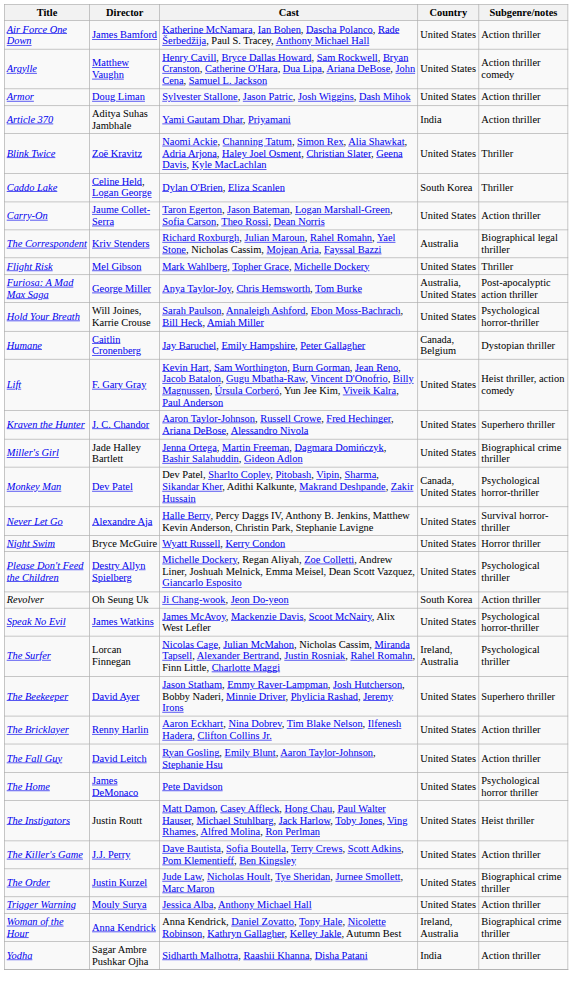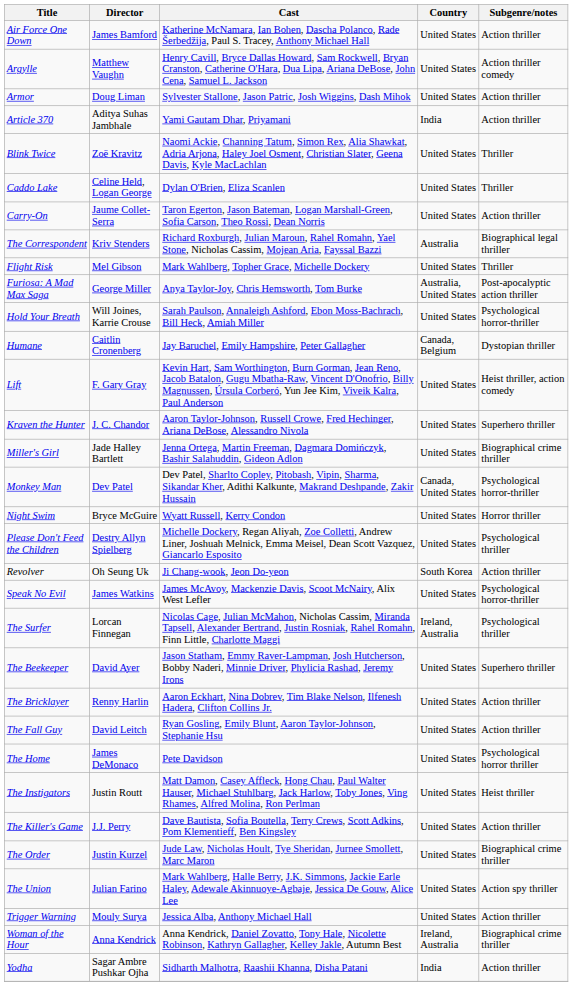 <table class="wikitable sortable">
 <tr>
 <th>Title</th>
 <th>Director</th>
 <th>Cast</th>
 <th>Country</th>
 <th>Subgenre/notes</th>
 </tr>
 <tr>
 <td><em><a href='#'>Air Force One Down</a></em></td>
 <td><a href='#'>James Bamford</a></td>
 <td><a href='#'>Katherine McNamara</a>, <a href='#'>Ian Bohen</a>, <a href='#'>Dascha Polanco</a>, <a href='#'>Rade Šerbedžija</a>, Paul S. Tracey, <a href='#'>Anthony Michael Hall</a></td>
 <td>United States</td>
 <td>Action thriller</td>
 </tr>
 <tr>
 <td><em><a href='#'>Argylle</a></em></td>
 <td><a href='#'>Matthew Vaughn</a></td>
 <td><a href='#'>Henry Cavill</a>, <a href='#'>Bryce Dallas Howard</a>, <a href='#'>Sam Rockwell</a>, <a href='#'>Bryan Cranston</a>, <a href='#'>Catherine O'Hara</a>, <a href='#'>Dua Lipa</a>, <a href='#'>Ariana DeBose</a>, <a href='#'>John Cena</a>, <a href='#'>Samuel L. Jackson</a></td>
 <td>United States</td>
 <td>Action thriller comedy</td>
 </tr>
 <tr>
 <td><em><a href='#'>Armor</a></em></td>
 <td><a href='#'>Doug Liman</a></td>
 <td><a href='#'>Sylvester Stallone</a>, <a href='#'>Jason Patric</a>, <a href='#'>Josh Wiggins</a>, <a href='#'>Dash Mihok</a></td>
 <td>United States</td>
 <td>Action thriller</td>
 </tr>
 <tr>
 <td><em><a href='#'>Article 370</a></em></td>
 <td>Aditya Suhas Jambhale</td>
 <td><a href='#'>Yami Gautam Dhar</a>, <a href='#'>Priyamani</a></td>
 <td>India</td>
 <td>Action thriller</td>
 </tr>
 <tr>
 <td><em><a href='#'>Blink Twice</a></em></td>
 <td><a href='#'>Zoë Kravitz</a></td>
 <td><a href='#'>Naomi Ackie</a>, <a href='#'>Channing Tatum</a>, <a href='#'>Simon Rex</a>, <a href='#'>Alia Shawkat</a>, <a href='#'>Adria Arjona</a>, <a href='#'>Haley Joel Osment</a>, <a href='#'>Christian Slater</a>, <a href='#'>Geena Davis</a>,  <a href='#'>Kyle MacLachlan</a></td>
 <td>United States</td>
 <td>Thriller</td>
 </tr>
 <tr>
 <td><em><a href='#'>Caddo Lake</a></em></td>
 <td><a href='#'>Celine Held</a>,<br><a href='#'>Logan George</a></td>
 <td><a href='#'>Dylan O'Brien</a>, <a href='#'>Eliza Scanlen</a></td>
-<td>South Korea</td>
+<td>United States</td>
 <td>Thriller</td>
 </tr>
 <tr>
 <td><em><a href='#'>Carry-On</a></em></td>
 <td><a href='#'>Jaume Collet-Serra</a></td>
 <td><a href='#'>Taron Egerton</a>, <a href='#'>Jason Bateman</a>, <a href='#'>Logan Marshall-Green</a>, <a href='#'>Sofia Carson</a>, <a href='#'>Theo Rossi</a>, <a href='#'>Dean Norris</a></td>
 <td>United States</td>
 <td>Action thriller</td>
 </tr>
 <tr>
 <td><em><a href='#'>The Correspondent</a></em></td>
 <td><a href='#'>Kriv Stenders</a></td>
 <td><a href='#'>Richard Roxburgh</a>, <a href='#'>Julian Maroun</a>, <a href='#'>Rahel Romahn</a>, <a href='#'>Yael Stone</a>, Nicholas Cassim, <a href='#'>Mojean Aria</a>, <a href='#'>Fayssal Bazzi</a></td>
 <td>Australia</td>
 <td>Biographical legal thriller</td>
 </tr>
 <tr>
 <td><em><a href='#'>Flight Risk</a></em></td>
 <td><a href='#'>Mel Gibson</a></td>
 <td><a href='#'>Mark Wahlberg</a>, <a href='#'>Topher Grace</a>, <a href='#'>Michelle Dockery</a></td>
 <td>United States</td>
 <td>Thriller</td>
 </tr>
 <tr>
 <td><em><a href='#'>Furiosa: A Mad Max Saga</a></em></td>
 <td><a href='#'>George Miller</a></td>
 <td><a href='#'>Anya Taylor-Joy</a>, <a href='#'>Chris Hemsworth</a>, <a href='#'>Tom Burke</a></td>
 <td>Australia, United States</td>
 <td>Post-apocalyptic action thriller</td>
 </tr>
 <tr>
 <td><em><a href='#'>Hold Your Breath</a></em></td>
 <td>Will Joines, Karrie Crouse</td>
 <td><a href='#'>Sarah Paulson</a>, <a href='#'>Annaleigh Ashford</a>, <a href='#'>Ebon Moss-Bachrach</a>, <a href='#'>Bill Heck</a>, <a href='#'>Amiah Miller</a></td>
 <td>United States</td>
 <td>Psychological horror-thriller</td>
 </tr>
 <tr>
 <td><em><a href='#'>Humane</a></em></td>
 <td><a href='#'>Caitlin Cronenberg</a></td>
 <td><a href='#'>Jay Baruchel</a>, <a href='#'>Emily Hampshire</a>, <a href='#'>Peter Gallagher</a></td>
 <td>Canada, Belgium</td>
 <td>Dystopian thriller</td>
 </tr>
 <tr>
 <td><em><a href='#'>Lift</a></em></td>
 <td><a href='#'>F. Gary Gray</a></td>
 <td><a href='#'>Kevin Hart</a>, <a href='#'>Sam Worthington</a>, <a href='#'>Burn Gorman</a>, <a href='#'>Jean Reno</a>, <a href='#'>Jacob Batalon</a>, <a href='#'>Gugu Mbatha-Raw</a>, <a href='#'>Vincent D'Onofrio</a>, <a href='#'>Billy Magnussen</a>, <a href='#'>Úrsula Corberó</a>, Yun Jee Kim, <a href='#'>Viveik Kalra</a>, <a href='#'>Paul Anderson</a></td>
 <td>United States</td>
 <td>Heist thriller, action comedy</td>
 </tr>
 <tr>
 <td><em><a href='#'>Kraven the Hunter</a></em></td>
 <td><a href='#'>J. C. Chandor</a></td>
 <td><a href='#'>Aaron Taylor-Johnson</a>, <a href='#'>Russell Crowe</a>, <a href='#'>Fred Hechinger</a>, <a href='#'>Ariana DeBose</a>, <a href='#'>Alessandro Nivola</a></td>
 <td>United States</td>
 <td>Superhero thriller</td>
 </tr>
 <tr>
 <td><em><a href='#'>Miller's Girl</a></em></td>
 <td>Jade Halley Bartlett</td>
 <td><a href='#'>Jenna Ortega</a>, <a href='#'>Martin Freeman</a>, <a href='#'>Dagmara Domińczyk</a>, <a href='#'>Bashir Salahuddin</a>, <a href='#'>Gideon Adlon</a></td>
 <td>United States</td>
 <td>Biographical crime thriller</td>
 </tr>
 <tr>
 <td><em><a href='#'>Monkey Man</a></em></td>
 <td><a href='#'>Dev Patel</a></td>
 <td>Dev Patel, <a href='#'>Sharlto Copley</a>, <a href='#'>Pitobash</a>, <a href='#'>Vipin</a>, <a href='#'>Sharma</a>, <a href='#'>Sikandar Kher</a>, Adithi Kalkunte, <a href='#'>Makrand Deshpande</a>, <a href='#'>Zakir Hussain</a></td>
 <td>Canada, United States</td>
 <td>Psychological horror-thriller</td>
-</tr>
-<tr>
-<td><em><a href='#'>Never Let Go</a></em></td>
-<td><a href='#'>Alexandre Aja</a></td>
-<td><a href='#'>Halle Berry</a>, Percy Daggs IV, Anthony B. Jenkins, Matthew Kevin Anderson, Christin Park, Stephanie Lavigne</td>
-<td>United States</td>
-<td>Survival horror-thriller</td>
 </tr>
 <tr>
 <td><em><a href='#'>Night Swim</a></em></td>
 <td>Bryce McGuire</td>
 <td><a href='#'>Wyatt Russell</a>, <a href='#'>Kerry Condon</a></td>
 <td>United States</td>
 <td>Horror thriller</td>
 </tr>
 <tr>
 <td><em><a href='#'>Please Don't Feed the Children</a></em></td>
 <td><a href='#'>Destry Allyn Spielberg</a></td>
 <td><a href='#'>Michelle Dockery</a>, Regan Aliyah, <a href='#'>Zoe Colletti</a>, Andrew Liner, Joshuah Melnick, Emma Meisel, Dean Scott Vazquez, <a href='#'>Giancarlo Esposito</a></td>
 <td>United States</td>
 <td>Psychological thriller</td>
 </tr>
 <tr>
 <td><em>Revolver</em></td>
 <td>Oh Seung Uk</td>
 <td><a href='#'>Ji Chang-wook</a>, <a href='#'>Jeon Do-yeon</a></td>
 <td>South Korea</td>
 <td>Action thriller</td>
 </tr>
 <tr>
 <td><em><a href='#'>Speak No Evil</a></em></td>
 <td><a href='#'>James Watkins</a></td>
 <td><a href='#'>James McAvoy</a>, <a href='#'>Mackenzie Davis</a>, <a href='#'>Scoot McNairy</a>, Alix West Lefler</td>
 <td>United States</td>
 <td>Psychological horror-thriller</td>
 </tr>
 <tr>
 <td><em><a href='#'>The Surfer</a></em></td>
 <td>Lorcan Finnegan</td>
 <td><a href='#'>Nicolas Cage</a>, <a href='#'>Julian McMahon</a>, Nicholas Cassim, <a href='#'>Miranda Tapsell</a>, <a href='#'>Alexander Bertrand</a>, <a href='#'>Justin Rosniak</a>, <a href='#'>Rahel Romahn</a>, Finn Little, <a href='#'>Charlotte Maggi</a></td>
 <td>Ireland, Australia</td>
 <td>Psychological thriller</td>
 </tr>
 <tr>
 <td><em><a href='#'>The Beekeeper</a></em></td>
 <td><a href='#'>David Ayer</a></td>
 <td><a href='#'>Jason Statham</a>, <a href='#'>Emmy Raver-Lampman</a>, <a href='#'>Josh Hutcherson</a>, Bobby Naderi, <a href='#'>Minnie Driver</a>, <a href='#'>Phylicia Rashad</a>, <a href='#'>Jeremy Irons</a></td>
 <td>United States</td>
 <td>Superhero thriller</td>
 </tr>
 <tr>
 <td><em><a href='#'>The Bricklayer</a></em></td>
 <td><a href='#'>Renny Harlin</a></td>
 <td><a href='#'>Aaron Eckhart</a>, <a href='#'>Nina Dobrev</a>, <a href='#'>Tim Blake Nelson</a>, <a href='#'>Ilfenesh Hadera</a>, <a href='#'>Clifton Collins Jr.</a></td>
 <td>United States</td>
 <td>Action thriller</td>
 </tr>
 <tr>
 <td><em><a href='#'>The Fall Guy</a></em></td>
 <td><a href='#'>David Leitch</a></td>
 <td><a href='#'>Ryan Gosling</a>, <a href='#'>Emily Blunt</a>, <a href='#'>Aaron Taylor-Johnson</a>, <a href='#'>Stephanie Hsu</a></td>
 <td>United States</td>
 <td>Action thriller</td>
 </tr>
 <tr>
 <td><em><a href='#'>The Home</a></em></td>
 <td><a href='#'>James DeMonaco</a></td>
 <td><a href='#'>Pete Davidson</a></td>
 <td>United States</td>
 <td>Psychological horror thriller</td>
 </tr>
 <tr>
 <td><em><a href='#'>The Instigators</a></em></td>
 <td>Justin Routt</td>
 <td><a href='#'>Matt Damon</a>, <a href='#'>Casey Affleck</a>, <a href='#'>Hong Chau</a>, <a href='#'>Paul Walter Hauser</a>, <a href='#'>Michael Stuhlbarg</a>, <a href='#'>Jack Harlow</a>, <a href='#'>Toby Jones</a>, <a href='#'>Ving Rhames</a>, <a href='#'>Alfred Molina</a>, <a href='#'>Ron Perlman</a></td>
 <td>United States</td>
 <td>Heist thriller</td>
 </tr>
 <tr>
 <td><em><a href='#'>The Killer's Game</a></em></td>
 <td><a href='#'>J.J. Perry</a></td>
 <td><a href='#'>Dave Bautista</a>, <a href='#'>Sofia Boutella</a>, <a href='#'>Terry Crews</a>, <a href='#'>Scott Adkins</a>, <a href='#'>Pom Klementieff</a>, <a href='#'>Ben Kingsley</a></td>
 <td>United States</td>
 <td>Action thriller</td>
 </tr>
 <tr>
 <td><em><a href='#'>The Order</a></em></td>
 <td><a href='#'>Justin Kurzel</a></td>
 <td><a href='#'>Jude Law</a>, <a href='#'>Nicholas Hoult</a>, <a href='#'>Tye Sheridan</a>, <a href='#'>Jurnee Smollett</a>, <a href='#'>Marc Maron</a></td>
 <td>United States</td>
 <td>Biographical crime thriller</td>
 </tr>
 <tr>
+<td><em><a href='#'>The Union</a></em></td>
+<td><a href='#'>Julian Farino</a></td>
+<td><a href='#'>Mark Wahlberg</a>, <a href='#'>Halle Berry</a>, <a href='#'>J.K. Simmons</a>, <a href='#'>Jackie Earle Haley</a>, <a href='#'>Adewale Akinnuoye-Agbaje</a>, <a href='#'>Jessica De Gouw</a>, <a href='#'>Alice Lee</a></td>
+<td>United States</td>
+<td>Action spy thriller</td>
+</tr>
+<tr>
 <td><em><a href='#'>Trigger Warning</a></em></td>
 <td><a href='#'>Mouly Surya</a></td>
 <td><a href='#'>Jessica Alba</a>, <a href='#'>Anthony Michael Hall</a></td>
 <td>United States</td>
 <td>Action thriller</td>
 </tr>
 <tr>
 <td><em><a href='#'>Woman of the Hour</a></em></td>
 <td><a href='#'>Anna Kendrick</a></td>
 <td>Anna Kendrick, <a href='#'>Daniel Zovatto</a>, <a href='#'>Tony Hale</a>, <a href='#'>Nicolette Robinson</a>, <a href='#'>Kathryn Gallagher</a>, <a href='#'>Kelley Jakle</a>, Autumn Best</td>
 <td>Ireland, Australia</td>
 <td>Biographical crime thriller</td>
 </tr>
 <tr>
 <td><em><a href='#'>Yodha</a></em></td>
 <td>Sagar Ambre<br>Pushkar Ojha</td>
 <td><a href='#'>Sidharth Malhotra</a>, <a href='#'>Raashii Khanna</a>, <a href='#'>Disha Patani</a></td>
 <td>India</td>
 <td>Action thriller</td>
 </tr>
 <tr>
 </tr>
 </table>
